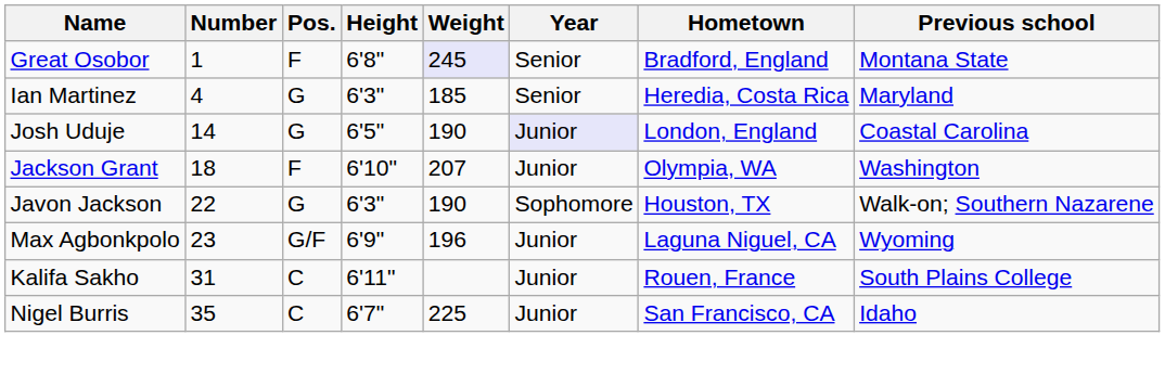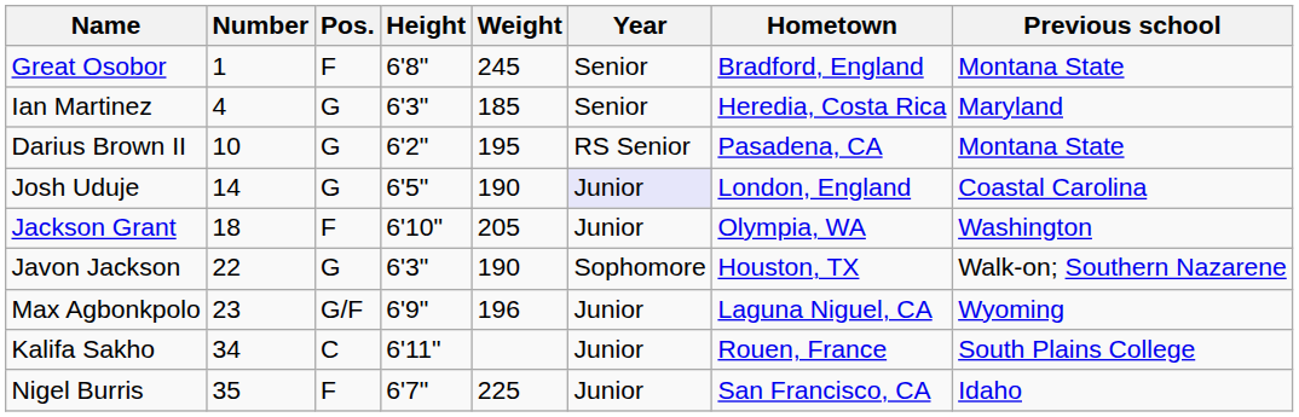 <table class="wikitable sortable" border="1">
 <tr>
 <th>Name</th>
 <th>Number</th>
 <th>Pos.</th>
 <th>Height</th>
 <th>Weight</th>
 <th>Year</th>
 <th>Hometown</th>
 <th class="unsortable">Previous school</th>
 </tr>
 <tr>
 <td><a href='#'>Great Osobor</a></td>
 <td>1</td>
 <td>F</td>
 <td>6'8"</td>
-<td style="background: lavender;">245</td>
+<td>245</td>
 <td>Senior</td>
 <td><a href='#'>Bradford, England</a></td>
 <td><a href='#'>Montana State</a></td>
 </tr>
 <tr>
 <td>Ian Martinez</td>
 <td>4</td>
 <td>G</td>
 <td>6'3"</td>
 <td>185</td>
 <td>Senior</td>
 <td><a href='#'>Heredia, Costa Rica</a></td>
 <td><a href='#'>Maryland</a></td>
+</tr>
+<tr>
+<td>Darius Brown II</td>
+<td>10</td>
+<td>G</td>
+<td>6'2"</td>
+<td>195</td>
+<td>RS Senior</td>
+<td><a href='#'>Pasadena, CA</a></td>
+<td><a href='#'>Montana State</a></td>
 </tr>
 <tr>
 <td>Josh Uduje</td>
 <td>14</td>
 <td>G</td>
 <td>6'5"</td>
 <td>190</td>
 <td style="background: lavender;">Junior</td>
 <td><a href='#'>London, England</a></td>
 <td><a href='#'>Coastal Carolina</a></td>
 </tr>
 <tr>
 <td><a href='#'>Jackson Grant</a></td>
 <td>18</td>
 <td>F</td>
 <td>6'10"</td>
-<td>207</td>
+<td>205</td>
 <td>Junior</td>
 <td><a href='#'>Olympia, WA</a></td>
 <td><a href='#'>Washington</a></td>
 </tr>
 <tr>
 <td>Javon Jackson</td>
 <td>22</td>
 <td>G</td>
 <td>6'3"</td>
 <td>190</td>
 <td>Sophomore</td>
 <td><a href='#'>Houston, TX</a></td>
 <td>Walk-on; <a href='#'>Southern Nazarene</a></td>
 </tr>
 <tr>
 <td>Max Agbonkpolo</td>
 <td>23</td>
 <td>G/F</td>
 <td>6'9"</td>
 <td>196</td>
 <td>Junior</td>
 <td><a href='#'>Laguna Niguel, CA</a></td>
 <td><a href='#'>Wyoming</a></td>
 </tr>
 <tr>
 <td>Kalifa Sakho</td>
-<td>31</td>
+<td>34</td>
 <td>C</td>
 <td>6'11"</td>
 <td></td>
 <td>Junior</td>
 <td><a href='#'>Rouen, France</a></td>
 <td><a href='#'>South Plains College</a></td>
 </tr>
 <tr>
 <td>Nigel Burris</td>
 <td>35</td>
-<td>C</td>
+<td>F</td>
 <td>6'7"</td>
 <td>225</td>
 <td>Junior</td>
 <td><a href='#'>San Francisco, CA</a></td>
 <td><a href='#'>Idaho</a></td>
 </tr>
 </table>
